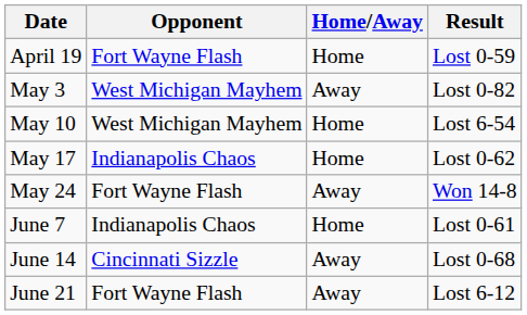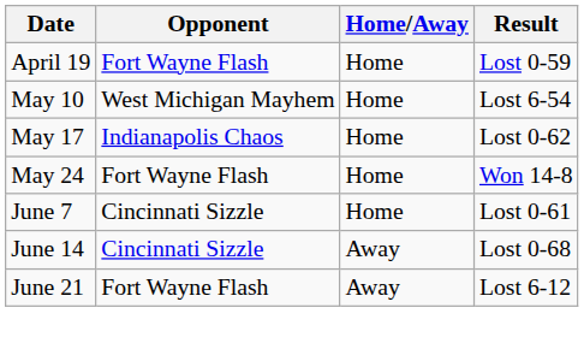 <table class="wikitable">
 <tr>
 <th>Date</th>
 <th>Opponent</th>
 <th><a href='#'>Home</a>/<a href='#'>Away</a></th>
 <th>Result</th>
 </tr>
 <tr>
 <td>April 19</td>
 <td><a href='#'>Fort Wayne Flash</a></td>
 <td>Home</td>
 <td><a href='#'>Lost</a> 0-59</td>
-</tr>
-<tr>
-<td>May 3</td>
-<td><a href='#'>West Michigan Mayhem</a></td>
-<td>Away</td>
-<td>Lost 0-82</td>
 </tr>
 <tr>
 <td>May 10</td>
 <td>West Michigan Mayhem</td>
 <td>Home</td>
 <td>Lost 6-54</td>
 </tr>
 <tr>
 <td>May 17</td>
 <td><a href='#'>Indianapolis Chaos</a></td>
 <td>Home</td>
 <td>Lost 0-62</td>
 </tr>
 <tr>
 <td>May 24</td>
 <td>Fort Wayne Flash</td>
-<td>Away</td>
+<td>Home</td>
 <td><a href='#'>Won</a> 14-8</td>
 </tr>
 <tr>
 <td>June 7</td>
-<td>Indianapolis Chaos</td>
+<td>Cincinnati Sizzle</td>
 <td>Home</td>
 <td>Lost 0-61</td>
 </tr>
 <tr>
 <td>June 14</td>
 <td><a href='#'>Cincinnati Sizzle</a></td>
 <td>Away</td>
 <td>Lost 0-68</td>
 </tr>
 <tr>
 <td>June 21</td>
 <td>Fort Wayne Flash</td>
 <td>Away</td>
 <td>Lost 6-12</td>
 </tr>
 </table>
